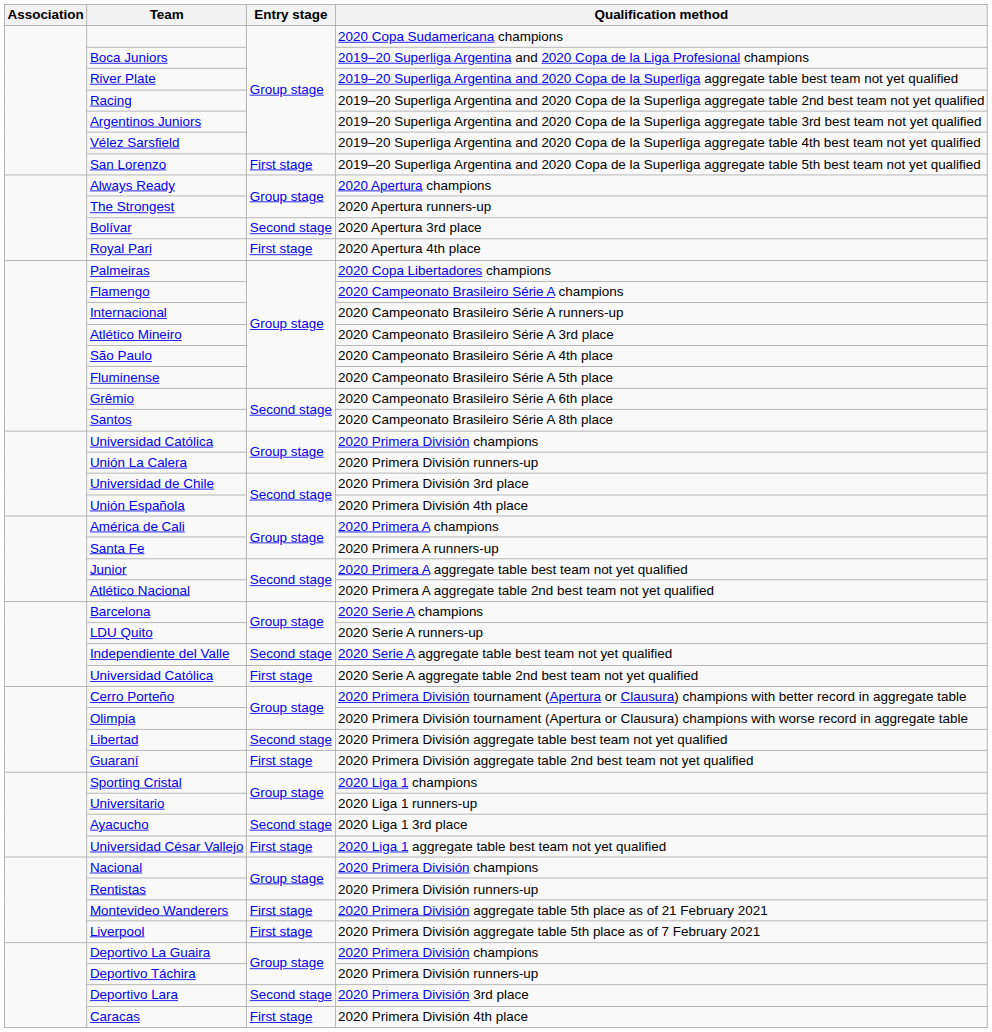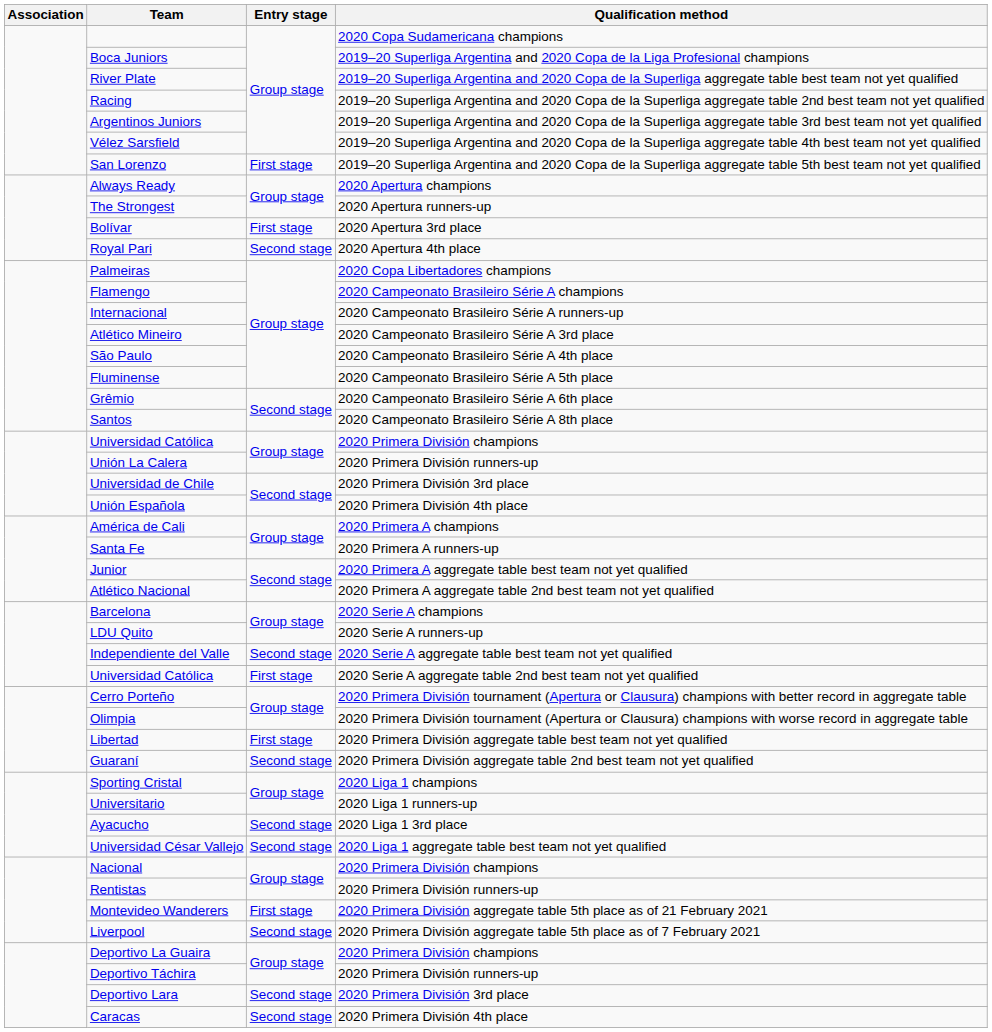 <table class="wikitable">
 <tr>
 <th>Association</th>
 <th>Team </th>
 <th>Entry stage</th>
 <th>Qualification method</th>
 </tr>
 <tr>
 <td rowspan=7><br></td>
 <td></td>
 <td rowspan=6><a href='#'>Group stage</a></td>
 <td><a href='#'>2020 Copa Sudamericana</a> champions</td>
 </tr>
 <tr>
 <td><a href='#'>Boca Juniors</a> </td>
 <td><a href='#'>2019–20 Superliga Argentina</a> and <a href='#'>2020 Copa de la Liga Profesional</a> champions</td>
 </tr>
 <tr>
 <td><a href='#'>River Plate</a> </td>
 <td><a href='#'>2019–20 Superliga Argentina and 2020 Copa de la Superliga</a> aggregate table best team not yet qualified</td>
 </tr>
 <tr>
 <td><a href='#'>Racing</a> </td>
 <td>2019–20 Superliga Argentina and 2020 Copa de la Superliga aggregate table 2nd best team not yet qualified</td>
 </tr>
 <tr>
 <td><a href='#'>Argentinos Juniors</a> </td>
 <td>2019–20 Superliga Argentina and 2020 Copa de la Superliga aggregate table 3rd best team not yet qualified</td>
 </tr>
 <tr>
 <td><a href='#'>Vélez Sarsfield</a> </td>
 <td>2019–20 Superliga Argentina and 2020 Copa de la Superliga aggregate table 4th best team not yet qualified</td>
 </tr>
 <tr>
 <td><a href='#'>San Lorenzo</a> </td>
 <td><a href='#'>First stage</a></td>
 <td>2019–20 Superliga Argentina and 2020 Copa de la Superliga aggregate table 5th best team not yet qualified</td>
 </tr>
 <tr>
 <td rowspan=4><br></td>
 <td><a href='#'>Always Ready</a> </td>
 <td rowspan=2><a href='#'>Group stage</a></td>
 <td><a href='#'>2020 Apertura</a> champions</td>
 </tr>
 <tr>
 <td><a href='#'>The Strongest</a> </td>
 <td>2020 Apertura runners-up</td>
 </tr>
 <tr>
 <td><a href='#'>Bolívar</a> </td>
-<td><a href='#'>Second stage</a></td>
+<td><a href='#'>First stage</a></td>
 <td>2020 Apertura 3rd place</td>
 </tr>
 <tr>
 <td><a href='#'>Royal Pari</a> </td>
-<td><a href='#'>First stage</a></td>
+<td><a href='#'>Second stage</a></td>
 <td>2020 Apertura 4th place</td>
 </tr>
 <tr>
 <td rowspan=8><br></td>
 <td><a href='#'>Palmeiras</a> </td>
 <td rowspan=6><a href='#'>Group stage</a></td>
 <td><a href='#'>2020 Copa Libertadores</a> champions</td>
 </tr>
 <tr>
 <td><a href='#'>Flamengo</a> </td>
 <td><a href='#'>2020 Campeonato Brasileiro Série A</a> champions</td>
 </tr>
 <tr>
 <td><a href='#'>Internacional</a> </td>
 <td>2020 Campeonato Brasileiro Série A runners-up</td>
 </tr>
 <tr>
 <td><a href='#'>Atlético Mineiro</a> </td>
 <td>2020 Campeonato Brasileiro Série A 3rd place</td>
 </tr>
 <tr>
 <td><a href='#'>São Paulo</a> </td>
 <td>2020 Campeonato Brasileiro Série A 4th place</td>
 </tr>
 <tr>
 <td><a href='#'>Fluminense</a> </td>
 <td>2020 Campeonato Brasileiro Série A 5th place</td>
 </tr>
 <tr>
 <td><a href='#'>Grêmio</a> </td>
 <td rowspan=2><a href='#'>Second stage</a></td>
 <td>2020 Campeonato Brasileiro Série A 6th place</td>
 </tr>
 <tr>
 <td><a href='#'>Santos</a> </td>
 <td>2020 Campeonato Brasileiro Série A 8th place</td>
 </tr>
 <tr>
 <td rowspan=4><br></td>
 <td><a href='#'>Universidad Católica</a> </td>
 <td rowspan=2><a href='#'>Group stage</a></td>
 <td><a href='#'>2020 Primera División</a> champions</td>
 </tr>
 <tr>
 <td><a href='#'>Unión La Calera</a> </td>
 <td>2020 Primera División runners-up</td>
 </tr>
 <tr>
 <td><a href='#'>Universidad de Chile</a> </td>
 <td rowspan=2><a href='#'>Second stage</a></td>
 <td>2020 Primera División 3rd place</td>
 </tr>
 <tr>
 <td><a href='#'>Unión Española</a> </td>
 <td>2020 Primera División 4th place</td>
 </tr>
 <tr>
 <td rowspan=4><br></td>
 <td><a href='#'>América de Cali</a> </td>
 <td rowspan=2><a href='#'>Group stage</a></td>
 <td><a href='#'>2020 Primera A</a> champions</td>
 </tr>
 <tr>
 <td><a href='#'>Santa Fe</a> </td>
 <td>2020 Primera A runners-up</td>
 </tr>
 <tr>
 <td><a href='#'>Junior</a> </td>
 <td rowspan=2><a href='#'>Second stage</a></td>
 <td><a href='#'>2020 Primera A</a> aggregate table best team not yet qualified</td>
 </tr>
 <tr>
 <td><a href='#'>Atlético Nacional</a> </td>
 <td>2020 Primera A aggregate table 2nd best team not yet qualified</td>
 </tr>
 <tr>
 <td rowspan=4><br></td>
 <td><a href='#'>Barcelona</a> </td>
 <td rowspan=2><a href='#'>Group stage</a></td>
 <td><a href='#'>2020 Serie A</a> champions</td>
 </tr>
 <tr>
 <td><a href='#'>LDU Quito</a> </td>
 <td>2020 Serie A runners-up</td>
 </tr>
 <tr>
 <td><a href='#'>Independiente del Valle</a> </td>
 <td><a href='#'>Second stage</a></td>
 <td><a href='#'>2020 Serie A</a> aggregate table best team not yet qualified</td>
 </tr>
 <tr>
 <td><a href='#'>Universidad Católica</a> </td>
 <td><a href='#'>First stage</a></td>
 <td>2020 Serie A aggregate table 2nd best team not yet qualified</td>
 </tr>
 <tr>
 <td rowspan=4><br></td>
 <td><a href='#'>Cerro Porteño</a> </td>
 <td rowspan=2><a href='#'>Group stage</a></td>
 <td><a href='#'>2020 Primera División</a> tournament (<a href='#'>Apertura</a> or <a href='#'>Clausura</a>) champions with better record in aggregate table</td>
 </tr>
 <tr>
 <td><a href='#'>Olimpia</a> </td>
 <td>2020 Primera División tournament (Apertura or Clausura) champions with worse record in aggregate table</td>
 </tr>
 <tr>
 <td><a href='#'>Libertad</a> </td>
-<td><a href='#'>Second stage</a></td>
+<td><a href='#'>First stage</a></td>
 <td>2020 Primera División aggregate table best team not yet qualified</td>
 </tr>
 <tr>
 <td><a href='#'>Guaraní</a> </td>
-<td><a href='#'>First stage</a></td>
+<td><a href='#'>Second stage</a></td>
 <td>2020 Primera División aggregate table 2nd best team not yet qualified</td>
 </tr>
 <tr>
 <td rowspan=4><br></td>
 <td><a href='#'>Sporting Cristal</a> </td>
 <td rowspan=2><a href='#'>Group stage</a></td>
 <td><a href='#'>2020 Liga 1</a> champions</td>
 </tr>
 <tr>
 <td><a href='#'>Universitario</a> </td>
 <td>2020 Liga 1 runners-up</td>
 </tr>
 <tr>
 <td><a href='#'>Ayacucho</a> </td>
 <td><a href='#'>Second stage</a></td>
 <td>2020 Liga 1 3rd place</td>
 </tr>
 <tr>
 <td><a href='#'>Universidad César Vallejo</a> </td>
-<td><a href='#'>First stage</a></td>
+<td><a href='#'>Second stage</a></td>
 <td><a href='#'>2020 Liga 1</a> aggregate table best team not yet qualified</td>
 </tr>
 <tr>
 <td rowspan=4><br></td>
 <td><a href='#'>Nacional</a> </td>
 <td rowspan=2><a href='#'>Group stage</a></td>
 <td><a href='#'>2020 Primera División</a> champions</td>
 </tr>
 <tr>
 <td><a href='#'>Rentistas</a> </td>
 <td>2020 Primera División runners-up</td>
 </tr>
 <tr>
 <td><a href='#'>Montevideo Wanderers</a> </td>
 <td><a href='#'>First stage</a></td>
 <td><a href='#'>2020 Primera División</a> aggregate table 5th place as of 21 February 2021</td>
 </tr>
 <tr>
 <td><a href='#'>Liverpool</a> </td>
-<td><a href='#'>First stage</a></td>
+<td><a href='#'>Second stage</a></td>
 <td>2020 Primera División aggregate table 5th place as of 7 February 2021</td>
 </tr>
 <tr>
 <td rowspan=4><br></td>
 <td><a href='#'>Deportivo La Guaira</a> </td>
 <td rowspan=2><a href='#'>Group stage</a></td>
 <td><a href='#'>2020 Primera División</a> champions</td>
 </tr>
 <tr>
 <td><a href='#'>Deportivo Táchira</a> </td>
 <td>2020 Primera División runners-up</td>
 </tr>
 <tr>
 <td><a href='#'>Deportivo Lara</a> </td>
 <td><a href='#'>Second stage</a></td>
 <td><a href='#'>2020 Primera División</a> 3rd place</td>
 </tr>
 <tr>
 <td><a href='#'>Caracas</a> </td>
-<td><a href='#'>First stage</a></td>
+<td><a href='#'>Second stage</a></td>
 <td>2020 Primera División 4th place</td>
 </tr>
 </table>
